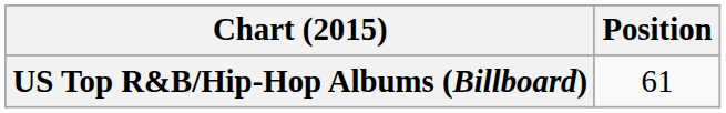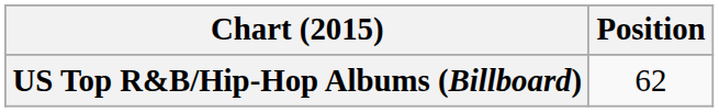 <table class="wikitable plainrowheaders" style="text-align:center">
 <tr>
 <th scope="col">Chart (2015)</th>
 <th scope="col">Position</th>
 </tr>
 <tr>
 <th scope="row">US Top R&B/Hip-Hop Albums (<em>Billboard</em>)</th>
-<td>61</td>
+<td>62</td>
 </tr>
 </table>
